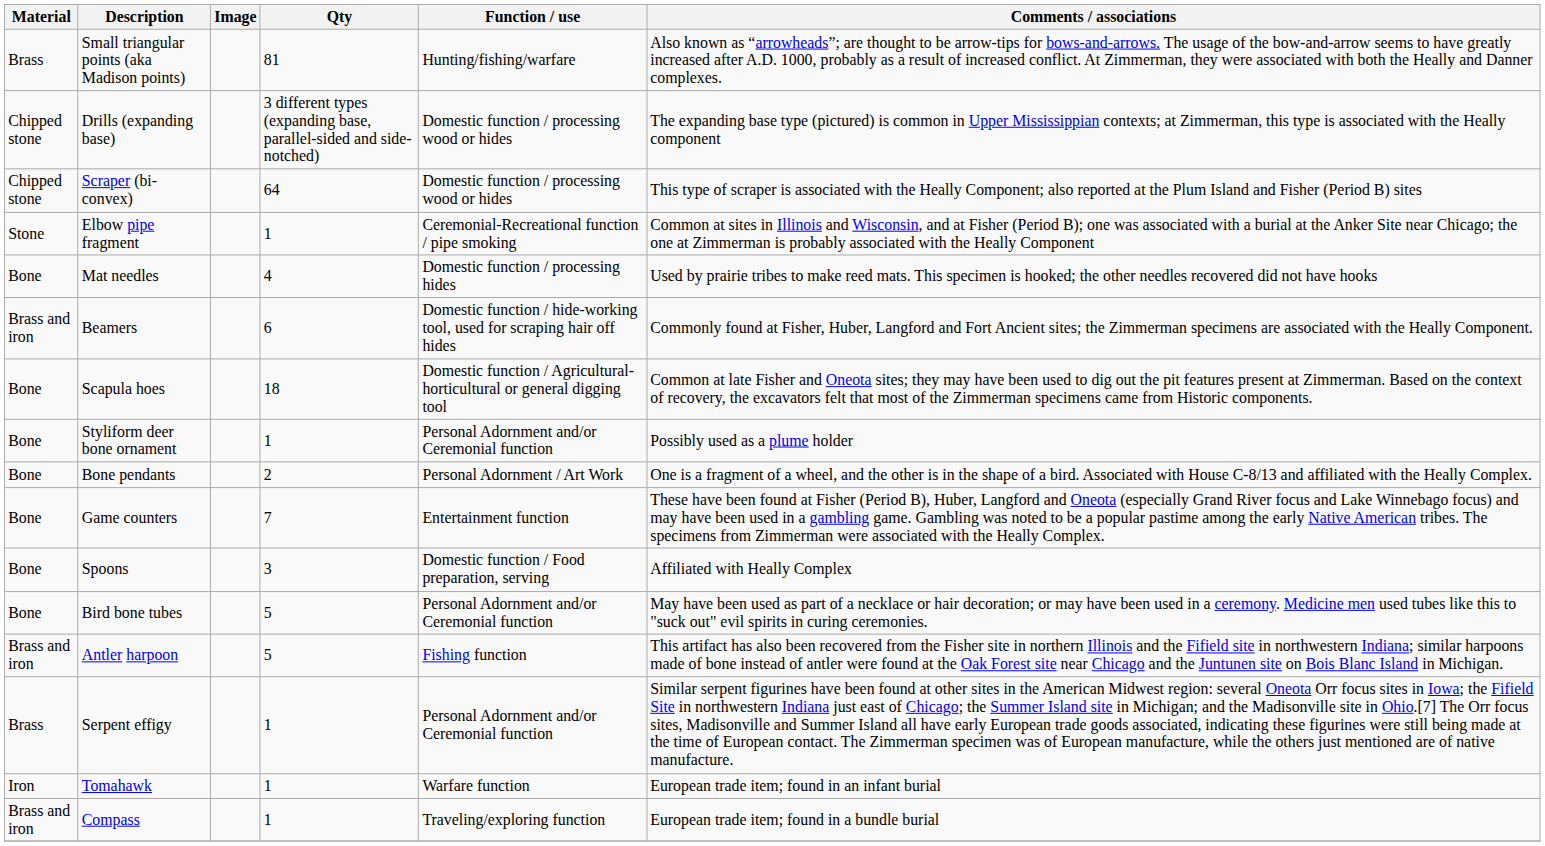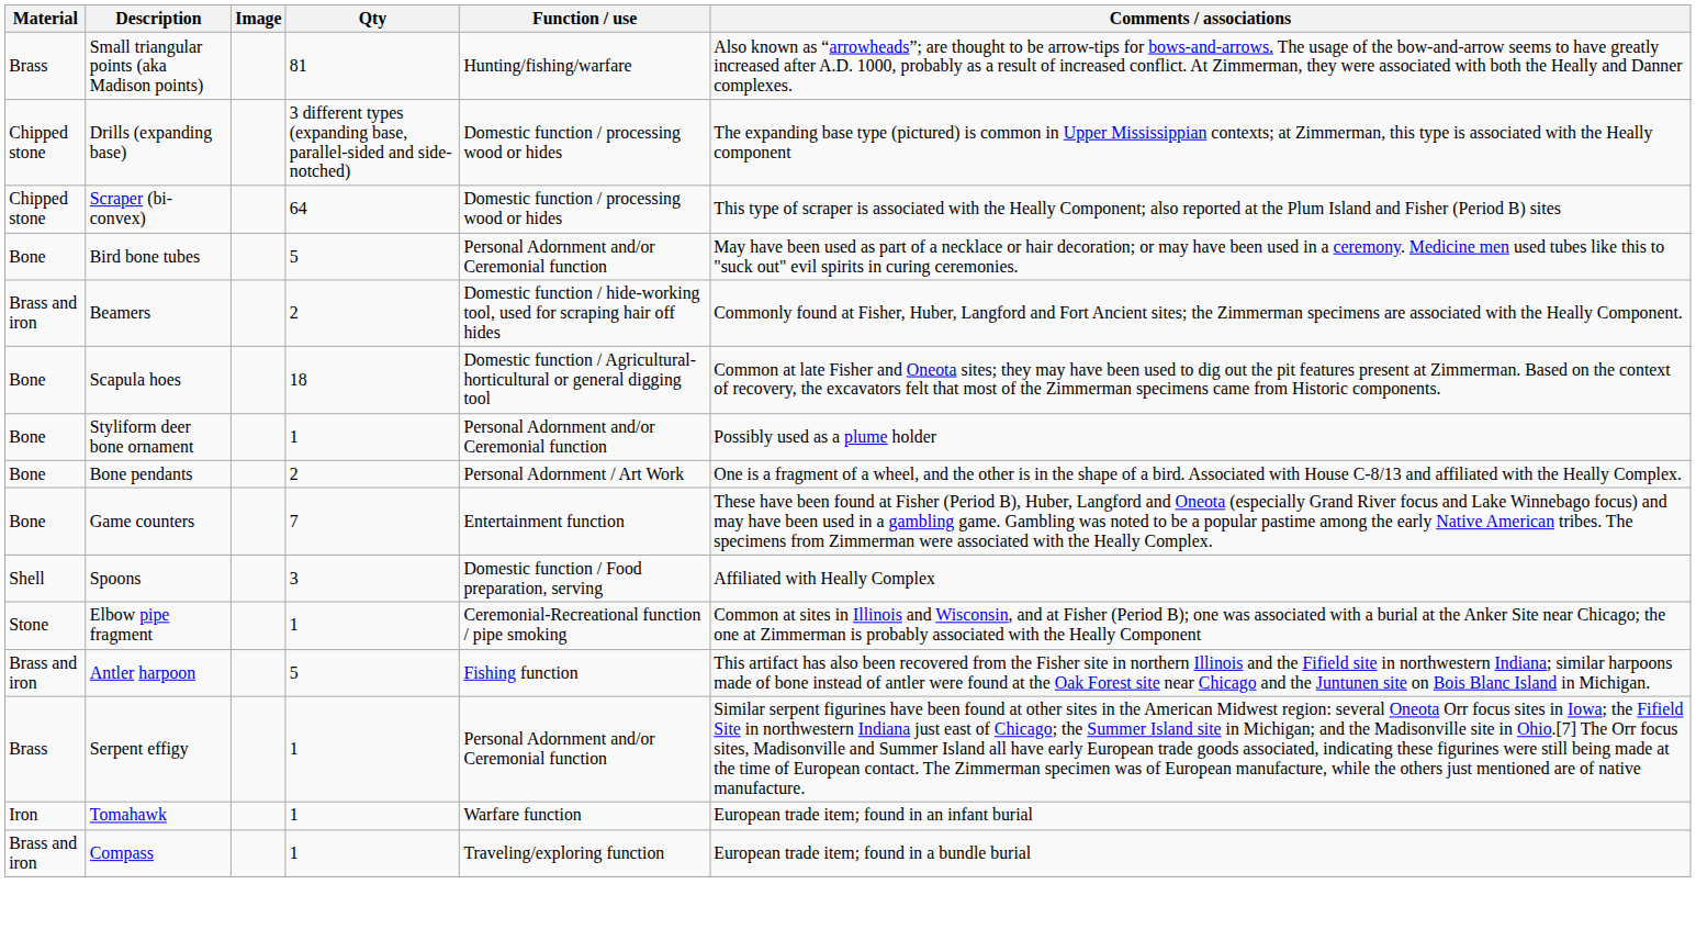 <table class="wikitable sortable" style="width:98%">
 <tr>
 <th>Material</th>
 <th>Description</th>
 <th>Image</th>
 <th>Qty</th>
 <th>Function / use</th>
 <th>Comments / associations</th>
 </tr>
 <tr>
 <td>Brass</td>
 <td>Small triangular points (aka Madison points)</td>
 <td></td>
 <td>81</td>
 <td>Hunting/fishing/warfare</td>
 <td>Also known as “<a href='#'>arrowheads</a>”; are thought to be arrow-tips for <a href='#'>bows-and-arrows.</a>  The usage of the bow-and-arrow seems to have greatly increased after A.D. 1000, probably as a result of increased conflict.  At Zimmerman, they were associated with both the Heally and Danner complexes.</td>
 </tr>
 <tr>
 <td>Chipped stone</td>
 <td>Drills (expanding base)</td>
 <td></td>
 <td>3 different types (expanding base, parallel-sided and side-notched)</td>
 <td>Domestic function / processing wood or hides</td>
 <td>The expanding base type (pictured) is common in <a href='#'>Upper Mississippian</a> contexts; at Zimmerman, this type is associated with the Heally component</td>
 </tr>
 <tr>
 <td>Chipped stone</td>
 <td><a href='#'>Scraper</a> (bi-convex)</td>
 <td></td>
 <td>64</td>
 <td>Domestic function / processing wood or hides</td>
 <td>This type of scraper is associated with the Heally Component; also reported at the Plum Island and Fisher (Period B) sites</td>
 </tr>
 <tr>
-<td>Stone</td>
-<td>Elbow <a href='#'>pipe</a> fragment</td>
+<td>Bone</td>
+<td>Bird bone tubes</td>
 <td></td>
-<td>1</td>
-<td>Ceremonial-Recreational function / pipe smoking</td>
-<td>Common at sites in <a href='#'>Illinois</a> and <a href='#'>Wisconsin</a>, and at Fisher (Period B); one was associated with a burial at the Anker Site near Chicago; the one at Zimmerman is probably associated with the Heally Component</td>
-</tr>
-<tr>
-<td>Bone</td>
-<td>Mat needles</td>
-<td></td>
-<td>4</td>
-<td>Domestic function / processing hides</td>
-<td>Used by prairie tribes to make reed mats.  This specimen is hooked; the other needles recovered did not have hooks</td>
+<td>5</td>
+<td>Personal Adornment and/or Ceremonial function</td>
+<td>May have been used as part of a necklace or hair decoration; or may have been used in a <a href='#'>ceremony</a>. <a href='#'>Medicine men</a> used tubes like this to "suck out" evil spirits in curing ceremonies.</td>
 </tr>
 <tr>
 <td>Brass and iron</td>
 <td>Beamers</td>
 <td></td>
-<td>6</td>
+<td>2</td>
 <td>Domestic function / hide-working tool, used for scraping hair off hides</td>
 <td>Commonly found at Fisher, Huber, Langford and Fort Ancient sites; the Zimmerman specimens are associated with the Heally Component.</td>
 </tr>
 <tr>
 <td>Bone</td>
 <td>Scapula hoes</td>
 <td></td>
 <td>18</td>
 <td>Domestic function / Agricultural-horticultural or general digging tool</td>
 <td>Common at late Fisher and <a href='#'>Oneota</a> sites; they may have been used to dig out the pit features present at Zimmerman.  Based on the context of recovery, the excavators felt that most of the Zimmerman specimens came from Historic components.</td>
 </tr>
 <tr>
 <td>Bone</td>
 <td>Styliform deer bone ornament</td>
 <td></td>
 <td>1</td>
 <td>Personal Adornment and/or Ceremonial function</td>
 <td>Possibly used as a <a href='#'>plume</a> holder</td>
 </tr>
 <tr>
 <td>Bone</td>
 <td>Bone pendants</td>
 <td></td>
 <td>2</td>
 <td>Personal Adornment / Art Work</td>
 <td>One is a fragment of a wheel, and the other is in the shape of a bird. Associated with House C-8/13 and affiliated with the Heally Complex.</td>
 </tr>
 <tr>
 <td>Bone</td>
 <td>Game counters</td>
 <td></td>
 <td>7</td>
 <td>Entertainment function</td>
 <td>These have been found at Fisher (Period B), Huber, Langford and <a href='#'>Oneota</a> (especially Grand River focus and Lake Winnebago focus) and may have been used in a <a href='#'>gambling</a> game.  Gambling was noted to be a popular pastime among the early <a href='#'>Native American</a> tribes.  The specimens from Zimmerman were associated with the Heally Complex.</td>
 </tr>
 <tr>
-<td>Bone</td>
+<td>Shell</td>
 <td>Spoons</td>
 <td></td>
 <td>3</td>
 <td>Domestic function / Food preparation, serving</td>
 <td>Affiliated with Heally Complex</td>
 </tr>
 <tr>
-<td>Bone</td>
-<td>Bird bone tubes</td>
+<td>Stone</td>
+<td>Elbow <a href='#'>pipe</a> fragment</td>
 <td></td>
-<td>5</td>
-<td>Personal Adornment and/or Ceremonial function</td>
-<td>May have been used as part of a necklace or hair decoration; or may have been used in a <a href='#'>ceremony</a>. <a href='#'>Medicine men</a> used tubes like this to "suck out" evil spirits in curing ceremonies.</td>
+<td>1</td>
+<td>Ceremonial-Recreational function / pipe smoking</td>
+<td>Common at sites in <a href='#'>Illinois</a> and <a href='#'>Wisconsin</a>, and at Fisher (Period B); one was associated with a burial at the Anker Site near Chicago; the one at Zimmerman is probably associated with the Heally Component</td>
 </tr>
 <tr>
 <td>Brass and iron</td>
 <td><a href='#'>Antler</a> <a href='#'>harpoon</a></td>
 <td></td>
 <td>5</td>
 <td><a href='#'>Fishing</a> function</td>
 <td>This artifact has also been recovered from the Fisher site in northern <a href='#'>Illinois</a> and the <a href='#'>Fifield site</a> in northwestern <a href='#'>Indiana</a>; similar harpoons made of bone instead of antler were found at the <a href='#'>Oak Forest site</a> near <a href='#'>Chicago</a> and the <a href='#'>Juntunen site</a> on <a href='#'>Bois Blanc Island</a> in Michigan.</td>
 </tr>
 <tr>
 <td>Brass</td>
 <td>Serpent effigy</td>
 <td></td>
 <td>1</td>
 <td>Personal Adornment and/or Ceremonial function</td>
 <td>Similar serpent figurines have been found at other sites in the American Midwest region: several <a href='#'>Oneota</a> Orr focus sites in <a href='#'>Iowa</a>; the <a href='#'>Fifield Site</a> in northwestern <a href='#'>Indiana</a> just east of <a href='#'>Chicago</a>; the <a href='#'>Summer Island site</a> in Michigan; and the Madisonville site in <a href='#'>Ohio</a>.[7] The Orr focus sites, Madisonville and Summer Island all have early European trade goods associated, indicating these figurines were still being made at the time of European contact. The Zimmerman specimen was of European manufacture, while the others just mentioned are of native manufacture.</td>
 </tr>
 <tr>
 <td>Iron</td>
 <td><a href='#'>Tomahawk</a></td>
 <td></td>
 <td>1</td>
 <td>Warfare function</td>
 <td>European trade item; found in an infant burial</td>
 </tr>
 <tr>
 <td>Brass and iron</td>
 <td><a href='#'>Compass</a></td>
 <td></td>
 <td>1</td>
 <td>Traveling/exploring function</td>
 <td>European trade item; found in a bundle burial</td>
 </tr>
 <tr>
 </tr>
 </table>
